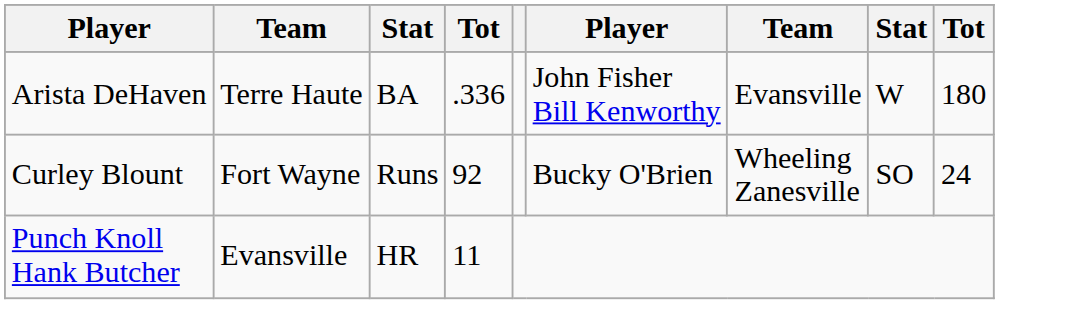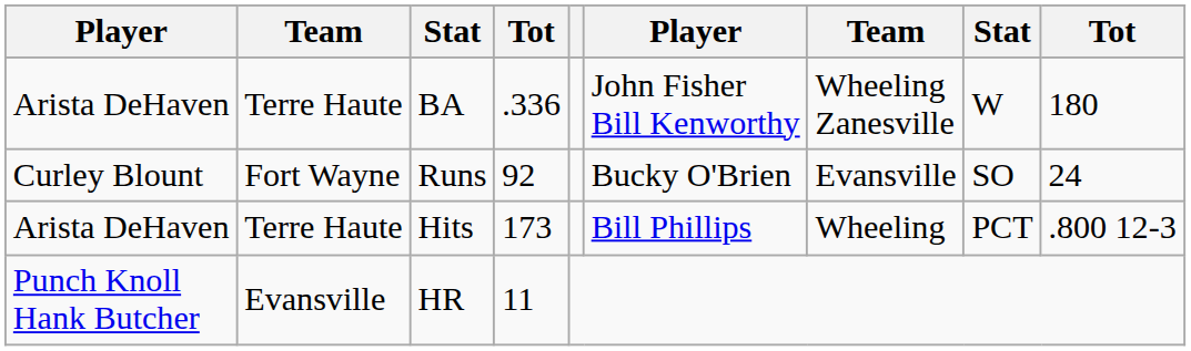 <table class="wikitable">
 <tr>
 <th>Player</th>
 <th>Team</th>
 <th>Stat</th>
 <th>Tot</th>
 <th></th>
 <th>Player</th>
 <th>Team</th>
 <th>Stat</th>
 <th>Tot</th>
 </tr>
 <tr>
 <td>Arista DeHaven</td>
 <td>Terre Haute</td>
 <td>BA</td>
 <td>.336</td>
 <td></td>
 <td>John Fisher<br><a href='#'>Bill Kenworthy</a></td>
-<td>Evansville</td>
+<td>Wheeling<br>Zanesville</td>
 <td>W</td>
 <td>180</td>
 </tr>
 <tr>
 <td>Curley Blount</td>
 <td>Fort Wayne</td>
 <td>Runs</td>
 <td>92</td>
 <td></td>
 <td>Bucky O'Brien</td>
-<td>Wheeling<br>Zanesville</td>
+<td>Evansville</td>
 <td>SO</td>
 <td>24</td>
+</tr>
+<tr>
+<td>Arista DeHaven</td>
+<td>Terre Haute</td>
+<td>Hits</td>
+<td>173</td>
+<td></td>
+<td><a href='#'>Bill Phillips</a></td>
+<td>Wheeling</td>
+<td>PCT</td>
+<td>.800 12-3</td>
 </tr>
 <tr>
 <td><a href='#'>Punch Knoll</a><br><a href='#'>Hank Butcher</a></td>
 <td>Evansville</td>
 <td>HR</td>
 <td>11</td>
 </tr>
 </table>
